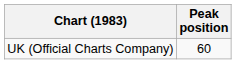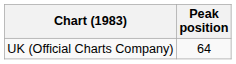 <table class="wikitable">
 <tr>
 <th>Chart (1983)</th>
 <th>Peak<br>position</th>
 </tr>
 <tr>
 <td>UK (Official Charts Company)</td>
-<td align="center">60</td>
+<td align="center">64</td>
 </tr>
 </table>
